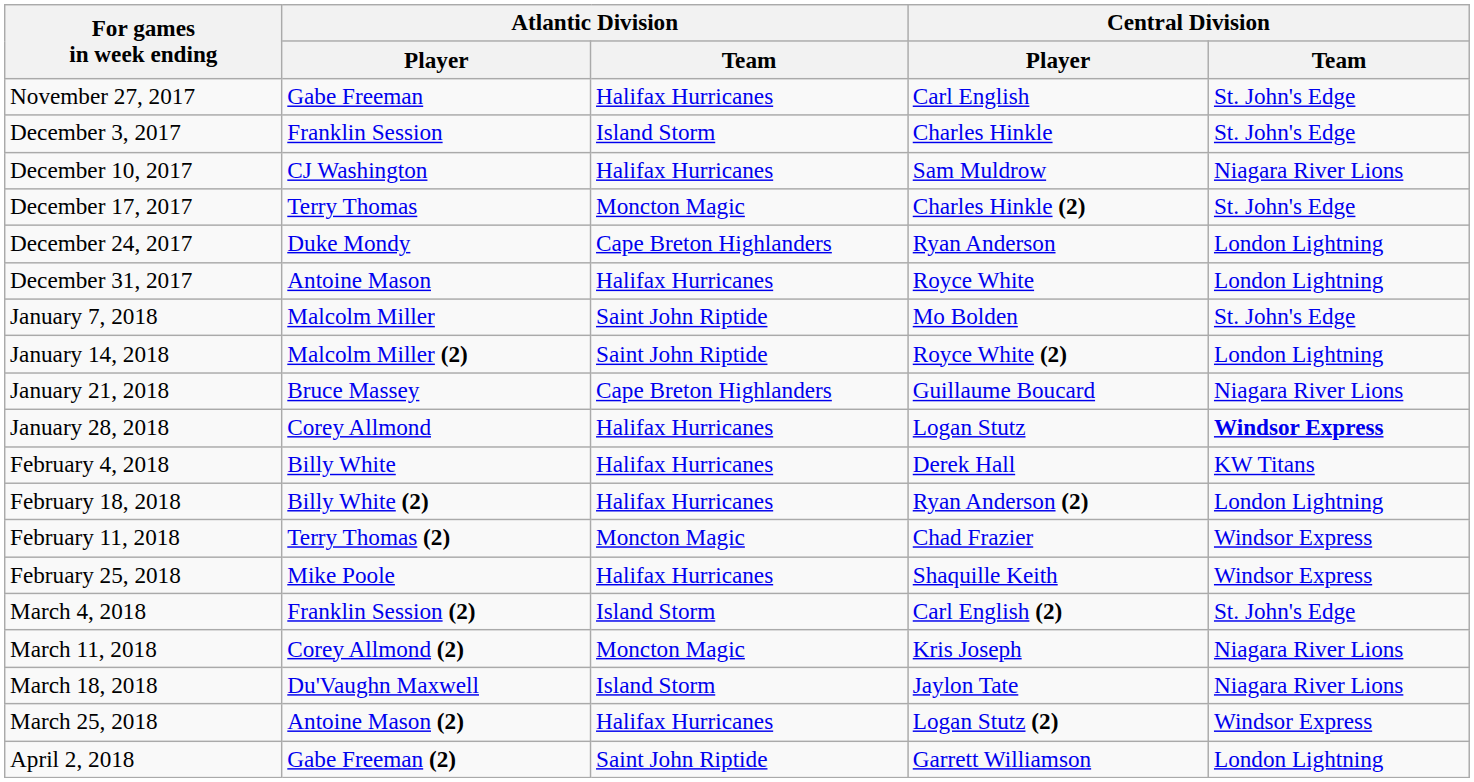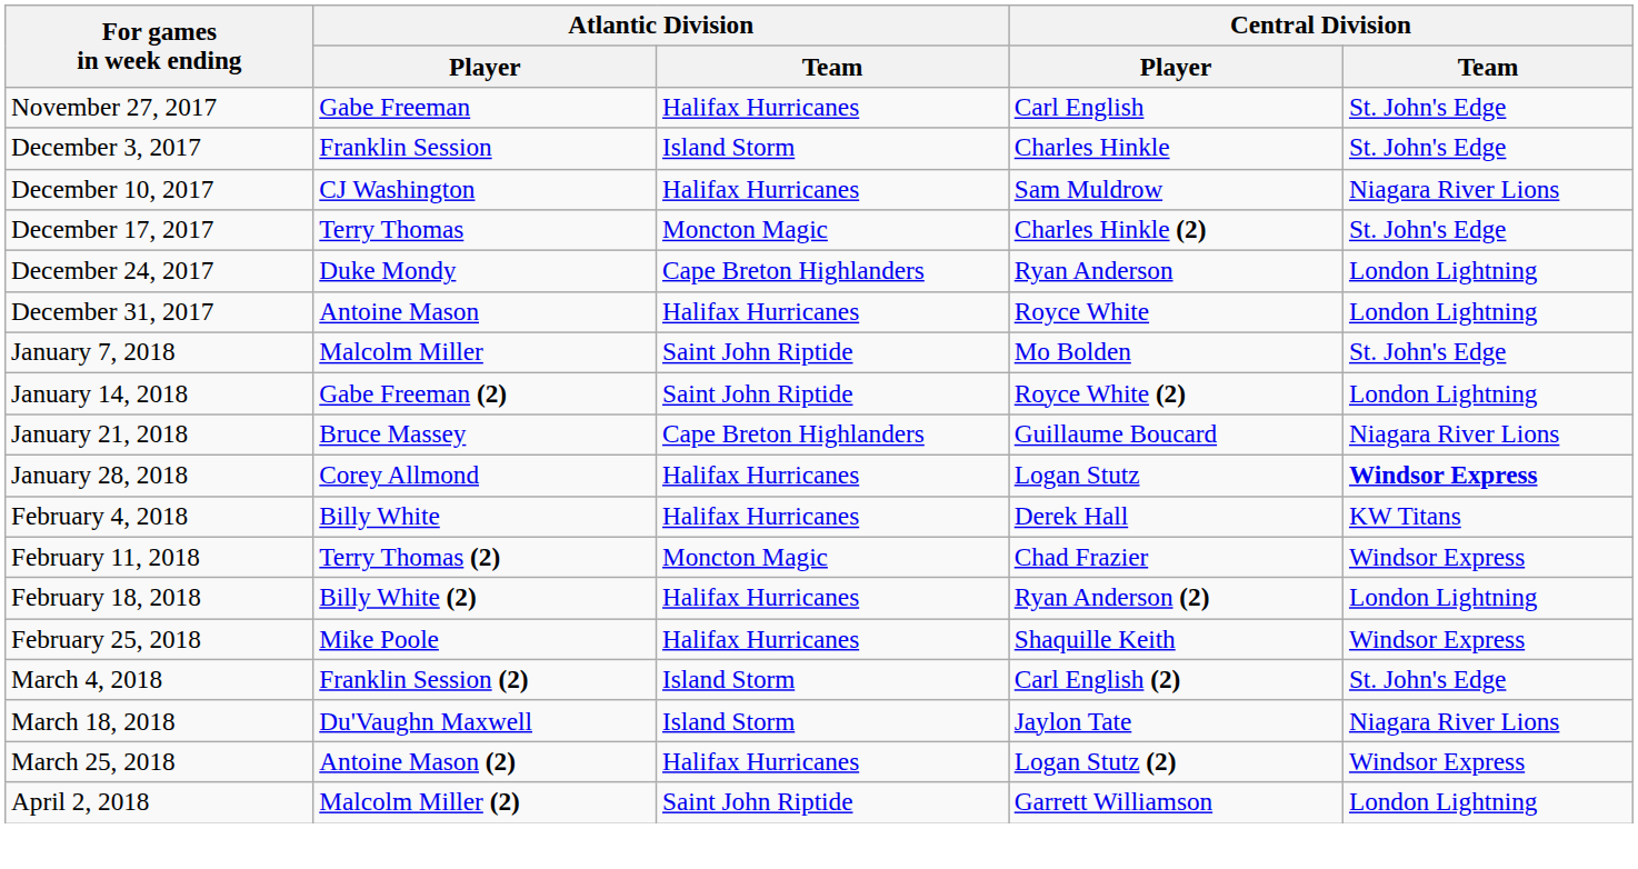 <table class="wikitable" style="width: 80%">
 <tr>
 <th rowspan=2 width=60>For games<br>in week ending</th>
 <th colspan=2 width=120>Atlantic Division</th>
 <th colspan=2 width=120>Central Division</th>
 </tr>
 <tr>
 <th width=60>Player</th>
 <th width=60>Team</th>
 <th width=60>Player</th>
 <th width=60>Team</th>
 </tr>
 <tr>
 <td>November 27, 2017</td>
 <td><a href='#'>Gabe Freeman</a></td>
 <td><a href='#'>Halifax Hurricanes</a></td>
 <td><a href='#'>Carl English</a></td>
 <td><a href='#'>St. John's Edge</a></td>
 </tr>
 <tr>
 <td>December 3, 2017</td>
 <td><a href='#'>Franklin Session</a></td>
 <td><a href='#'>Island Storm</a></td>
 <td><a href='#'>Charles Hinkle</a></td>
 <td><a href='#'>St. John's Edge</a></td>
 </tr>
 <tr>
 <td>December 10, 2017</td>
 <td><a href='#'>CJ Washington</a></td>
 <td><a href='#'>Halifax Hurricanes</a></td>
 <td><a href='#'>Sam Muldrow</a></td>
 <td><a href='#'>Niagara River Lions</a></td>
 </tr>
 <tr>
 <td>December 17, 2017</td>
 <td><a href='#'>Terry Thomas</a></td>
 <td><a href='#'>Moncton Magic</a></td>
 <td><a href='#'>Charles Hinkle</a> <strong>(2)</strong></td>
 <td><a href='#'>St. John's Edge</a></td>
 </tr>
 <tr>
 <td>December 24, 2017</td>
 <td><a href='#'>Duke Mondy</a></td>
 <td><a href='#'>Cape Breton Highlanders</a></td>
 <td><a href='#'>Ryan Anderson</a></td>
 <td><a href='#'>London Lightning</a></td>
 </tr>
 <tr>
 <td>December 31, 2017</td>
 <td><a href='#'>Antoine Mason</a></td>
 <td><a href='#'>Halifax Hurricanes</a></td>
 <td><a href='#'>Royce White</a></td>
 <td><a href='#'>London Lightning</a></td>
 </tr>
 <tr>
 <td>January 7, 2018</td>
 <td><a href='#'>Malcolm Miller</a></td>
 <td><a href='#'>Saint John Riptide</a></td>
 <td><a href='#'>Mo Bolden</a></td>
 <td><a href='#'>St. John's Edge</a></td>
 </tr>
 <tr>
 <td>January 14, 2018</td>
-<td><a href='#'>Malcolm Miller</a> <strong>(2)</strong></td>
+<td><a href='#'>Gabe Freeman</a> <strong>(2)</strong></td>
 <td><a href='#'>Saint John Riptide</a></td>
 <td><a href='#'>Royce White</a> <strong>(2)</strong></td>
 <td><a href='#'>London Lightning</a></td>
 </tr>
 <tr>
 <td>January 21, 2018</td>
 <td><a href='#'>Bruce Massey</a></td>
 <td><a href='#'>Cape Breton Highlanders</a></td>
 <td><a href='#'>Guillaume Boucard</a></td>
 <td><a href='#'>Niagara River Lions</a></td>
 </tr>
 <tr>
 <td>January 28, 2018</td>
 <td><a href='#'>Corey Allmond</a></td>
 <td><a href='#'>Halifax Hurricanes</a></td>
 <td><a href='#'>Logan Stutz</a></td>
 <td><strong><a href='#'>Windsor Express</a></strong></td>
 </tr>
 <tr>
 <td>February 4, 2018</td>
 <td><a href='#'>Billy White</a></td>
 <td><a href='#'>Halifax Hurricanes</a></td>
 <td><a href='#'>Derek Hall</a></td>
 <td><a href='#'>KW Titans</a></td>
 </tr>
 <tr>
+<td>February 11, 2018</td>
+<td><a href='#'>Terry Thomas</a> <strong>(2)</strong></td>
+<td><a href='#'>Moncton Magic</a></td>
+<td><a href='#'>Chad Frazier</a></td>
+<td><a href='#'>Windsor Express</a></td>
+</tr>
+<tr>
 <td>February 18, 2018</td>
 <td><a href='#'>Billy White</a> <strong>(2)</strong></td>
 <td><a href='#'>Halifax Hurricanes</a></td>
 <td><a href='#'>Ryan Anderson</a> <strong>(2)</strong></td>
 <td><a href='#'>London Lightning</a></td>
-</tr>
-<tr>
-<td>February 11, 2018</td>
-<td><a href='#'>Terry Thomas</a> <strong>(2)</strong></td>
-<td><a href='#'>Moncton Magic</a></td>
-<td><a href='#'>Chad Frazier</a></td>
-<td><a href='#'>Windsor Express</a></td>
 </tr>
 <tr>
 <td>February 25, 2018</td>
 <td><a href='#'>Mike Poole</a></td>
 <td><a href='#'>Halifax Hurricanes</a></td>
 <td><a href='#'>Shaquille Keith</a></td>
 <td><a href='#'>Windsor Express</a></td>
 </tr>
 <tr>
 <td>March 4, 2018</td>
 <td><a href='#'>Franklin Session</a> <strong>(2)</strong></td>
 <td><a href='#'>Island Storm</a></td>
 <td><a href='#'>Carl English</a> <strong>(2)</strong></td>
 <td><a href='#'>St. John's Edge</a></td>
-</tr>
-<tr>
-<td>March 11, 2018</td>
-<td><a href='#'>Corey Allmond</a> <strong>(2)</strong></td>
-<td><a href='#'>Moncton Magic</a></td>
-<td><a href='#'>Kris Joseph</a></td>
-<td><a href='#'>Niagara River Lions</a></td>
 </tr>
 <tr>
 <td>March 18, 2018</td>
 <td><a href='#'>Du'Vaughn Maxwell</a></td>
 <td><a href='#'>Island Storm</a></td>
 <td><a href='#'>Jaylon Tate</a></td>
 <td><a href='#'>Niagara River Lions</a></td>
 </tr>
 <tr>
 <td>March 25, 2018</td>
 <td><a href='#'>Antoine Mason</a> <strong>(2)</strong></td>
 <td><a href='#'>Halifax Hurricanes</a></td>
 <td><a href='#'>Logan Stutz</a> <strong>(2)</strong></td>
 <td><a href='#'>Windsor Express</a></td>
 </tr>
 <tr>
 <td>April 2, 2018</td>
-<td><a href='#'>Gabe Freeman</a> <strong>(2)</strong></td>
+<td><a href='#'>Malcolm Miller</a> <strong>(2)</strong></td>
 <td><a href='#'>Saint John Riptide</a></td>
 <td><a href='#'>Garrett Williamson</a></td>
 <td><a href='#'>London Lightning</a></td>
 </tr>
 </table>
